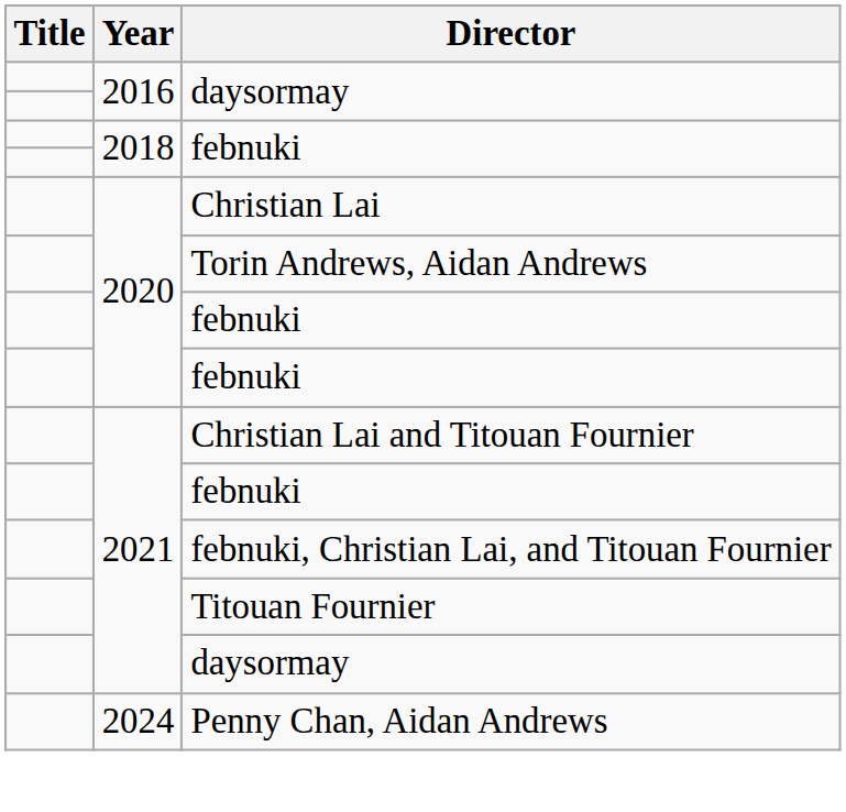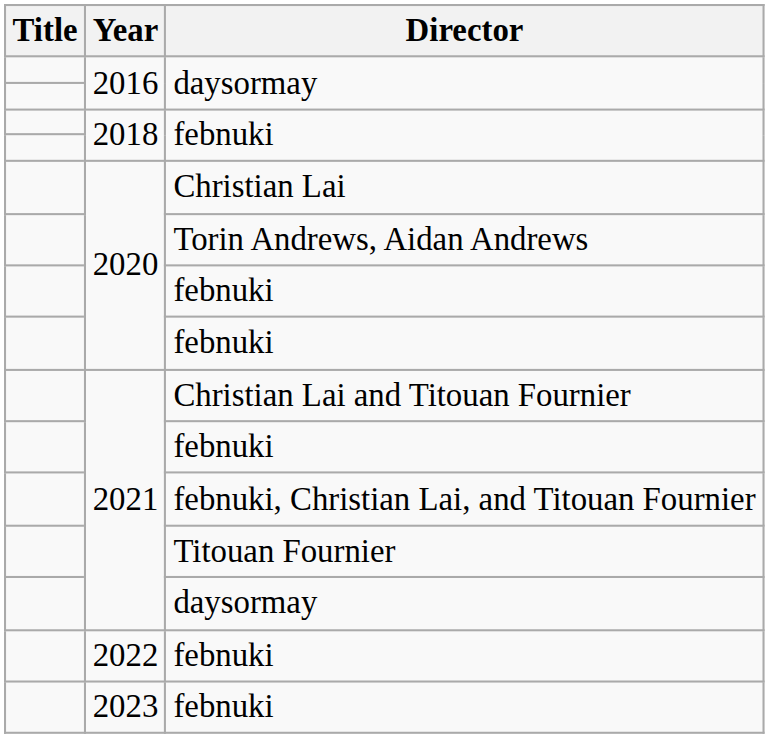 <table class="wikitable">
 <tr>
 <th>Title</th>
 <th>Year</th>
 <th>Director</th>
 </tr>
 <tr>
 <td></td>
 <td rowspan="2">2016</td>
 <td rowspan="2">daysormay</td>
 </tr>
 <tr>
 <td></td>
 </tr>
 <tr>
 <td></td>
 <td rowspan="2">2018</td>
 <td rowspan="2">febnuki</td>
 </tr>
 <tr>
 <td></td>
 </tr>
 <tr>
 <td></td>
 <td rowspan="4">2020</td>
 <td>Christian Lai</td>
 </tr>
 <tr>
 <td></td>
 <td>Torin Andrews, Aidan Andrews</td>
 </tr>
 <tr>
 <td></td>
 <td>febnuki</td>
 </tr>
 <tr>
 <td></td>
 <td>febnuki</td>
 </tr>
 <tr>
 <td></td>
 <td rowspan="5">2021</td>
 <td>Christian Lai and Titouan Fournier</td>
 </tr>
 <tr>
 <td></td>
 <td>febnuki</td>
 </tr>
 <tr>
 <td></td>
 <td>febnuki, Christian Lai, and Titouan Fournier</td>
 </tr>
 <tr>
 <td></td>
 <td>Titouan Fournier</td>
 </tr>
 <tr>
 <td></td>
 <td>daysormay</td>
 </tr>
 <tr>
 <td></td>
-<td>2024</td>
-<td>Penny Chan, Aidan Andrews</td>
+<td>2022</td>
+<td>febnuki</td>
+</tr>
+<tr>
+<td></td>
+<td>2023</td>
+<td>febnuki</td>
 </tr>
 </table>
